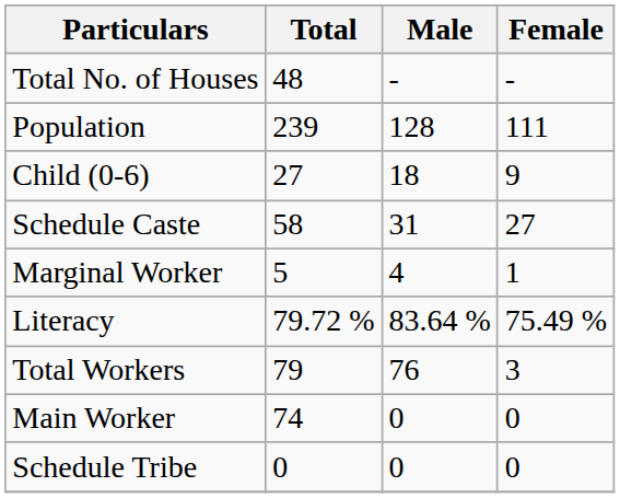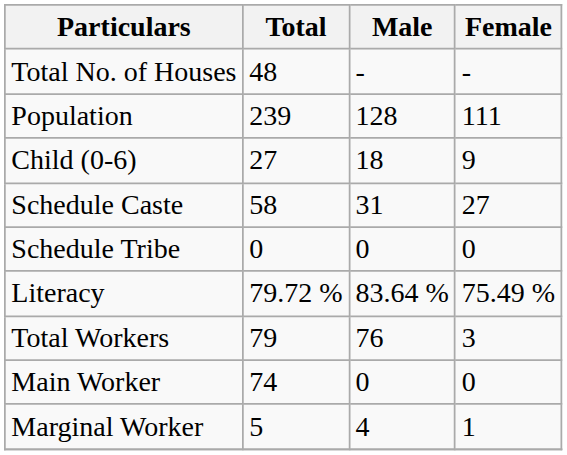 <table class="wikitable sortable">
 <tr>
 <th>Particulars</th>
 <th>Total</th>
 <th>Male</th>
 <th>Female</th>
 </tr>
 <tr>
 <td>Total No. of Houses</td>
 <td>48</td>
 <td>-</td>
 <td>-</td>
 </tr>
 <tr>
 <td>Population</td>
 <td>239</td>
 <td>128</td>
 <td>111</td>
 </tr>
 <tr>
 <td>Child (0-6)</td>
 <td>27</td>
 <td>18</td>
 <td>9</td>
 </tr>
 <tr>
 <td>Schedule Caste</td>
 <td>58</td>
 <td>31</td>
 <td>27</td>
 </tr>
 <tr>
-<td>Marginal Worker</td>
-<td>5</td>
-<td>4</td>
-<td>1</td>
+<td>Schedule Tribe</td>
+<td>0</td>
+<td>0</td>
+<td>0</td>
 </tr>
 <tr>
 <td>Literacy</td>
 <td>79.72 %</td>
 <td>83.64 %</td>
 <td>75.49 %</td>
 </tr>
 <tr>
 <td>Total Workers</td>
 <td>79</td>
 <td>76</td>
 <td>3</td>
 </tr>
 <tr>
 <td>Main Worker</td>
 <td>74</td>
 <td>0</td>
 <td>0</td>
 </tr>
 <tr>
-<td>Schedule Tribe</td>
-<td>0</td>
-<td>0</td>
-<td>0</td>
+<td>Marginal Worker</td>
+<td>5</td>
+<td>4</td>
+<td>1</td>
 </tr>
 <tr>
 </tr>
 </table>
